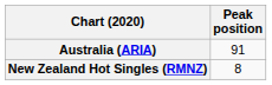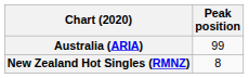 <table class="wikitable plainrowheaders" style="text-align:center">
 <tr>
 <th scope="col">Chart (2020)</th>
 <th scope="col">Peak<br>position</th>
 </tr>
 <tr>
 <th scope="row">Australia (<a href='#'>ARIA</a>)</th>
-<td>91</td>
+<td>99</td>
 </tr>
 <tr>
 <th scope="row">New Zealand Hot Singles (<a href='#'>RMNZ</a>)</th>
 <td>8</td>
 </tr>
 </table>
